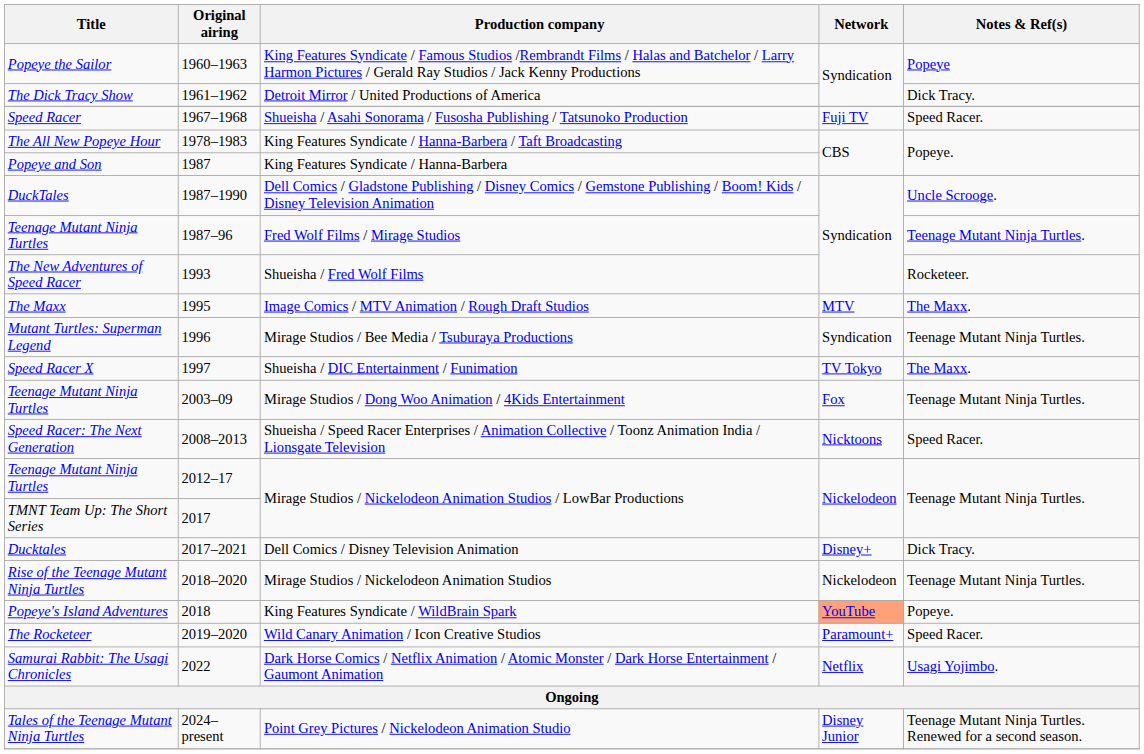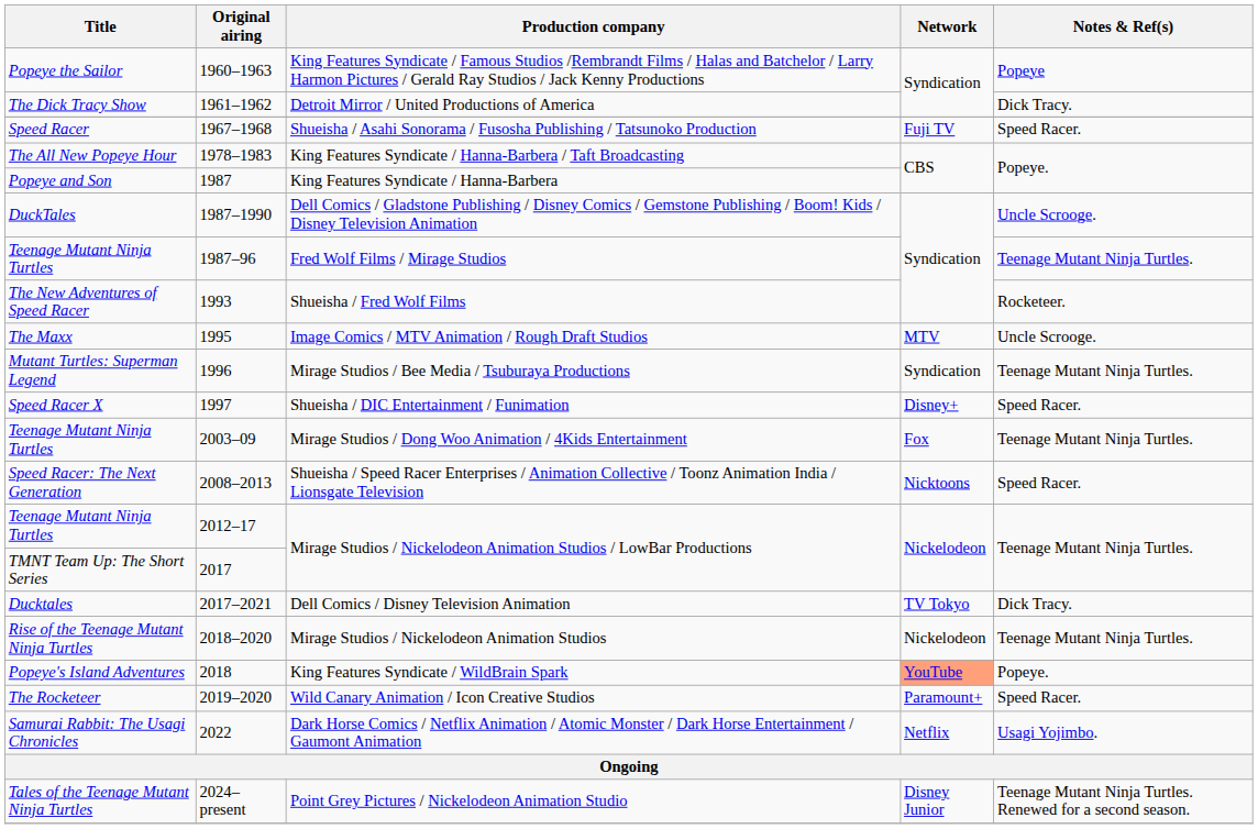 <table class="wikitable sortable plainrowheaders" style="text-align: left">
 <tr>
 <th>Title</th>
 <th>Original airing</th>
 <th>Production company</th>
 <th>Network</th>
 <th>Notes & Ref(s)</th>
 </tr>
 <tr>
 <td><em><a href='#'>Popeye the Sailor</a></em></td>
 <td>1960–1963</td>
 <td><a href='#'>King Features Syndicate</a> / <a href='#'>Famous Studios</a> /<a href='#'>Rembrandt Films</a> / <a href='#'>Halas and Batchelor</a> / <a href='#'>Larry Harmon Pictures</a> / Gerald Ray Studios / Jack Kenny Productions</td>
 <td rowspan="2">Syndication</td>
 <td><a href='#'>Popeye</a></td>
 </tr>
 <tr>
 <td><em><a href='#'>The Dick Tracy Show</a></em></td>
 <td>1961–1962</td>
 <td><a href='#'>Detroit Mirror</a> / United Productions of America</td>
 <td>Dick Tracy.</td>
 </tr>
 <tr>
 </tr>
 <tr>
 <td><em><a href='#'>Speed Racer</a></em></td>
 <td>1967–1968</td>
 <td><a href='#'>Shueisha</a> / <a href='#'>Asahi Sonorama</a> / <a href='#'>Fusosha Publishing</a> / <a href='#'>Tatsunoko Production</a></td>
 <td><a href='#'>Fuji TV</a></td>
 <td>Speed Racer.</td>
 </tr>
 <tr>
 <td><em><a href='#'>The All New Popeye Hour</a></em></td>
 <td>1978–1983</td>
 <td>King Features Syndicate / <a href='#'>Hanna-Barbera</a> / <a href='#'>Taft Broadcasting</a></td>
 <td rowspan="2">CBS</td>
 <td rowspan="2">Popeye.</td>
 </tr>
 <tr>
 <td><em><a href='#'>Popeye and Son</a></em></td>
 <td>1987</td>
 <td>King Features Syndicate / Hanna-Barbera</td>
 </tr>
 <tr>
 <td><em><a href='#'>DuckTales</a></em></td>
 <td>1987–1990</td>
 <td><a href='#'>Dell Comics</a> / <a href='#'>Gladstone Publishing</a> / <a href='#'>Disney Comics</a> / <a href='#'>Gemstone Publishing</a> / <a href='#'>Boom! Kids</a> / <a href='#'>Disney Television Animation</a></td>
 <td rowspan="3">Syndication</td>
 <td><a href='#'>Uncle Scrooge</a>.</td>
 </tr>
 <tr>
 <td><em><a href='#'>Teenage Mutant Ninja Turtles</a></em></td>
 <td>1987–96</td>
 <td><a href='#'>Fred Wolf Films</a> / <a href='#'>Mirage Studios</a></td>
 <td><a href='#'>Teenage Mutant Ninja Turtles</a>.</td>
 </tr>
 <tr>
 <td><em><a href='#'>The New Adventures of Speed Racer</a></em></td>
 <td>1993</td>
 <td>Shueisha / <a href='#'>Fred Wolf Films</a></td>
 <td>Rocketeer.</td>
 </tr>
 <tr>
 <td><em><a href='#'>The Maxx</a></em></td>
 <td>1995</td>
 <td><a href='#'>Image Comics</a> / <a href='#'>MTV Animation</a> / <a href='#'>Rough Draft Studios</a></td>
 <td><a href='#'>MTV</a></td>
-<td><a href='#'>The Maxx</a>.</td>
+<td>Uncle Scrooge.</td>
 </tr>
 <tr>
 <td><em><a href='#'>Mutant Turtles: Superman Legend</a></em></td>
 <td>1996</td>
 <td>Mirage Studios / Bee Media / <a href='#'>Tsuburaya Productions</a></td>
 <td>Syndication</td>
 <td>Teenage Mutant Ninja Turtles.</td>
 </tr>
 <tr>
 <td><em><a href='#'>Speed Racer X</a></em></td>
 <td>1997</td>
 <td>Shueisha / <a href='#'>DIC Entertainment</a> / <a href='#'>Funimation</a></td>
-<td><a href='#'>TV Tokyo</a></td>
-<td><a href='#'>The Maxx</a>.</td>
+<td><a href='#'>Disney+</a></td>
+<td>Speed Racer.</td>
 </tr>
 <tr>
 <td><em><a href='#'>Teenage Mutant Ninja Turtles</a></em></td>
 <td>2003–09</td>
 <td>Mirage Studios / <a href='#'>Dong Woo Animation</a> / <a href='#'>4Kids Entertainment</a></td>
 <td><a href='#'>Fox</a></td>
 <td>Teenage Mutant Ninja Turtles.</td>
 </tr>
 <tr>
 <td><em><a href='#'>Speed Racer: The Next Generation</a></em></td>
 <td>2008–2013</td>
 <td>Shueisha / Speed Racer Enterprises / <a href='#'>Animation Collective</a> / Toonz Animation India / <a href='#'>Lionsgate Television</a></td>
 <td><a href='#'>Nicktoons</a></td>
 <td>Speed Racer.</td>
 </tr>
 <tr>
 <td><em><a href='#'>Teenage Mutant Ninja Turtles</a></em></td>
 <td>2012–17</td>
 <td rowspan="2">Mirage Studios / <a href='#'>Nickelodeon Animation Studios</a> / LowBar Productions</td>
 <td rowspan="2"><a href='#'>Nickelodeon</a></td>
 <td rowspan="2">Teenage Mutant Ninja Turtles.</td>
 </tr>
 <tr>
 <td><em>TMNT Team Up: The Short Series</em></td>
 <td>2017</td>
 </tr>
 <tr>
 <td><em><a href='#'>Ducktales</a></em></td>
 <td>2017–2021</td>
 <td>Dell Comics / Disney Television Animation</td>
-<td><a href='#'>Disney+</a></td>
+<td><a href='#'>TV Tokyo</a></td>
 <td>Dick Tracy.</td>
 </tr>
 <tr>
 <td><em><a href='#'>Rise of the Teenage Mutant Ninja Turtles</a></em></td>
 <td>2018–2020</td>
 <td>Mirage Studios / Nickelodeon Animation Studios</td>
 <td>Nickelodeon</td>
 <td>Teenage Mutant Ninja Turtles.</td>
 </tr>
 <tr>
 <td><em><a href='#'>Popeye's Island Adventures</a></em></td>
 <td>2018</td>
 <td>King Features Syndicate / <a href='#'>WildBrain Spark</a></td>
 <td style="background: lightsalmon;"><a href='#'>YouTube</a></td>
 <td>Popeye.</td>
 </tr>
 <tr>
 <td><em><a href='#'>The Rocketeer</a></em></td>
 <td>2019–2020</td>
 <td><a href='#'>Wild Canary Animation</a> / Icon Creative Studios</td>
 <td><a href='#'>Paramount+</a></td>
 <td>Speed Racer.</td>
 </tr>
 <tr>
 <td><em><a href='#'>Samurai Rabbit: The Usagi Chronicles</a></em></td>
 <td>2022</td>
 <td><a href='#'>Dark Horse Comics</a> / <a href='#'>Netflix Animation</a> / <a href='#'>Atomic Monster</a> / <a href='#'>Dark Horse Entertainment</a> / <a href='#'>Gaumont Animation</a></td>
 <td><a href='#'>Netflix</a></td>
 <td><a href='#'>Usagi Yojimbo</a>.</td>
 </tr>
 <tr>
 <th colspan="7">Ongoing</th>
 </tr>
 <tr>
 <td><em><a href='#'>Tales of the Teenage Mutant Ninja Turtles</a></em></td>
 <td>2024–present</td>
 <td><a href='#'>Point Grey Pictures</a> / <a href='#'>Nickelodeon Animation Studio</a></td>
 <td><a href='#'>Disney Junior</a></td>
 <td>Teenage Mutant Ninja Turtles. Renewed for a second season.</td>
 </tr>
 <tr>
 </tr>
 </table>
